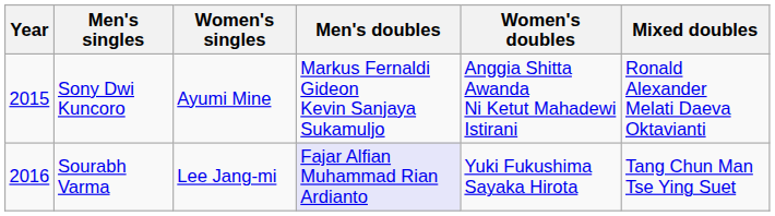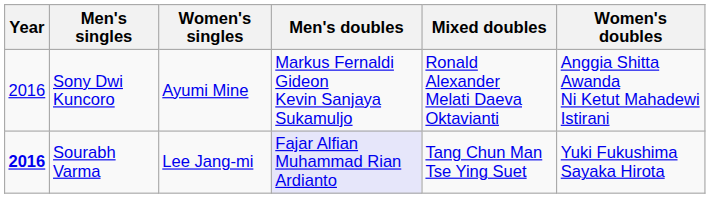 <table class=wikitable style="font-size:90%;">
 <tr>
 <th>Year</th>
 <th>Men's singles</th>
 <th>Women's singles</th>
 <th>Men's doubles</th>
+<th>Mixed doubles</th>
 <th>Women's doubles</th>
-<th>Mixed doubles</th>
 </tr>
 <tr>
-<td><a href='#'>2015</a></td>
+<td><a href='#'>2016</a></td>
 <td> <a href='#'>Sony Dwi Kuncoro</a></td>
 <td> <a href='#'>Ayumi Mine</a></td>
 <td> <a href='#'>Markus Fernaldi Gideon</a><br> <a href='#'>Kevin Sanjaya Sukamuljo</a></td>
+<td> <a href='#'>Ronald Alexander</a><br> <a href='#'>Melati Daeva Oktavianti</a></td>
 <td> <a href='#'>Anggia Shitta Awanda</a><br> <a href='#'>Ni Ketut Mahadewi Istirani</a></td>
-<td> <a href='#'>Ronald Alexander</a><br> <a href='#'>Melati Daeva Oktavianti</a></td>
 </tr>
 <tr>
-<td><a href='#'>2016</a></td>
+<td><strong><a href='#'>2016</a></strong></td>
 <td> <a href='#'>Sourabh Varma</a></td>
 <td> <a href='#'>Lee Jang-mi</a></td>
 <td style="background: lavender;"> <a href='#'>Fajar Alfian</a> <br> <a href='#'>Muhammad Rian Ardianto</a></td>
+<td> <a href='#'>Tang Chun Man</a> <br> <a href='#'>Tse Ying Suet</a></td>
 <td> <a href='#'>Yuki Fukushima</a> <br> <a href='#'>Sayaka Hirota</a></td>
-<td> <a href='#'>Tang Chun Man</a> <br> <a href='#'>Tse Ying Suet</a></td>
 </tr>
 </table>
